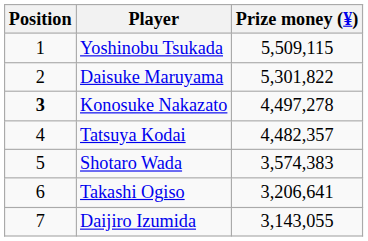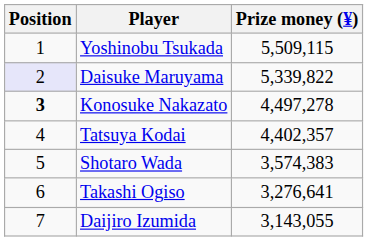 <table class="wikitable">
 <tr>
 <th>Position</th>
 <th>Player</th>
 <th>Prize money (<a href='#'>¥</a>)</th>
 </tr>
 <tr>
 <td align=center>1</td>
 <td> <a href='#'>Yoshinobu Tsukada</a></td>
 <td align=center>5,509,115</td>
 </tr>
 <tr>
-<td align=center>2</td>
+<td align=center style="background: lavender;">2</td>
 <td> <a href='#'>Daisuke Maruyama</a></td>
-<td align=center>5,301,822</td>
+<td align=center>5,339,822</td>
 </tr>
 <tr>
 <td align=center><strong>3</strong></td>
 <td> <a href='#'>Konosuke Nakazato</a></td>
 <td align=center>4,497,278</td>
 </tr>
 <tr>
 <td align=center>4</td>
 <td> <a href='#'>Tatsuya Kodai</a></td>
-<td align=center>4,482,357</td>
+<td align=center>4,402,357</td>
 </tr>
 <tr>
 <td align=center>5</td>
 <td> <a href='#'>Shotaro Wada</a></td>
 <td align=center>3,574,383</td>
 </tr>
 <tr>
 <td align=center>6</td>
 <td> <a href='#'>Takashi Ogiso</a></td>
-<td align=center>3,206,641</td>
+<td align=center>3,276,641</td>
 </tr>
 <tr>
 <td align=center>7</td>
 <td> <a href='#'>Daijiro Izumida</a></td>
 <td align=center>3,143,055</td>
 </tr>
 </table>
